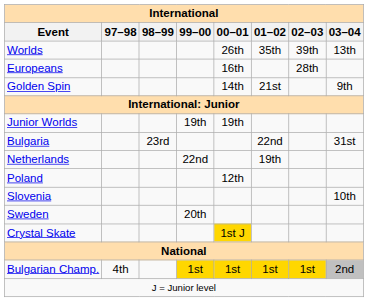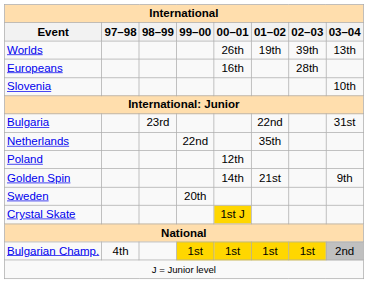 <table class="wikitable" style="text-align:center">
 <tr>
 <th style="background-color: #ffdead; " colspan=8 align=center>International</th>
 </tr>
 <tr>
 <th>Event</th>
 <th>97–98</th>
 <th>98–99</th>
 <th>99–00</th>
 <th>00–01</th>
 <th>01–02</th>
 <th>02–03</th>
 <th>03–04</th>
 </tr>
 <tr>
 <td align=left><a href='#'>Worlds</a></td>
 <td></td>
 <td></td>
 <td></td>
 <td>26th</td>
-<td>35th</td>
+<td>19th</td>
 <td>39th</td>
 <td>13th</td>
 </tr>
 <tr>
 <td align=left><a href='#'>Europeans</a></td>
 <td></td>
 <td></td>
 <td></td>
 <td>16th</td>
 <td></td>
 <td>28th</td>
 <td></td>
 </tr>
 <tr>
-<td align=left><a href='#'>Golden Spin</a></td>
+<td align=left> <a href='#'>Slovenia</a></td>
 <td></td>
 <td></td>
 <td></td>
-<td>14th</td>
-<td>21st</td>
 <td></td>
-<td>9th</td>
+<td></td>
+<td></td>
+<td>10th</td>
 </tr>
 <tr>
 <th style="background-color: #ffdead; " colspan=8 align=center>International: Junior</th>
-</tr>
-<tr>
-<td align=left><a href='#'>Junior Worlds</a></td>
-<td></td>
-<td></td>
-<td>19th</td>
-<td>19th</td>
-<td></td>
-<td></td>
-<td></td>
 </tr>
 <tr>
 <td align=left> <a href='#'>Bulgaria</a></td>
 <td></td>
 <td>23rd</td>
 <td></td>
 <td></td>
 <td>22nd</td>
 <td></td>
 <td>31st</td>
 </tr>
 <tr>
 <td align=left> <a href='#'>Netherlands</a></td>
 <td></td>
 <td></td>
 <td>22nd</td>
 <td></td>
-<td>19th</td>
+<td>35th</td>
 <td></td>
 <td></td>
 </tr>
 <tr>
 <td align=left> <a href='#'>Poland</a></td>
 <td></td>
 <td></td>
 <td></td>
 <td>12th</td>
 <td></td>
 <td></td>
 <td></td>
 </tr>
 <tr>
-<td align=left> <a href='#'>Slovenia</a></td>
+<td align=left><a href='#'>Golden Spin</a></td>
 <td></td>
 <td></td>
 <td></td>
+<td>14th</td>
+<td>21st</td>
 <td></td>
-<td></td>
-<td></td>
-<td>10th</td>
+<td>9th</td>
 </tr>
 <tr>
 <td align=left> <a href='#'>Sweden</a></td>
 <td></td>
 <td></td>
 <td>20th</td>
 <td></td>
 <td></td>
 <td></td>
 <td></td>
 </tr>
 <tr>
 <td align=left><a href='#'>Crystal Skate</a></td>
 <td></td>
 <td></td>
 <td></td>
 <td bgcolor=gold>1st J</td>
 <td></td>
 <td></td>
 <td></td>
 </tr>
 <tr>
 <th style="background-color: #ffdead; " colspan=8 align=center>National</th>
 </tr>
 <tr>
 <td align=left><a href='#'>Bulgarian Champ.</a></td>
 <td>4th</td>
 <td></td>
 <td bgcolor=gold>1st</td>
 <td bgcolor=gold>1st</td>
 <td bgcolor=gold>1st</td>
 <td bgcolor=gold>1st</td>
 <td bgcolor=silver>2nd</td>
 </tr>
 <tr>
 <td colspan=8 align=center><small> J = Junior level </small></td>
 </tr>
 </table>
